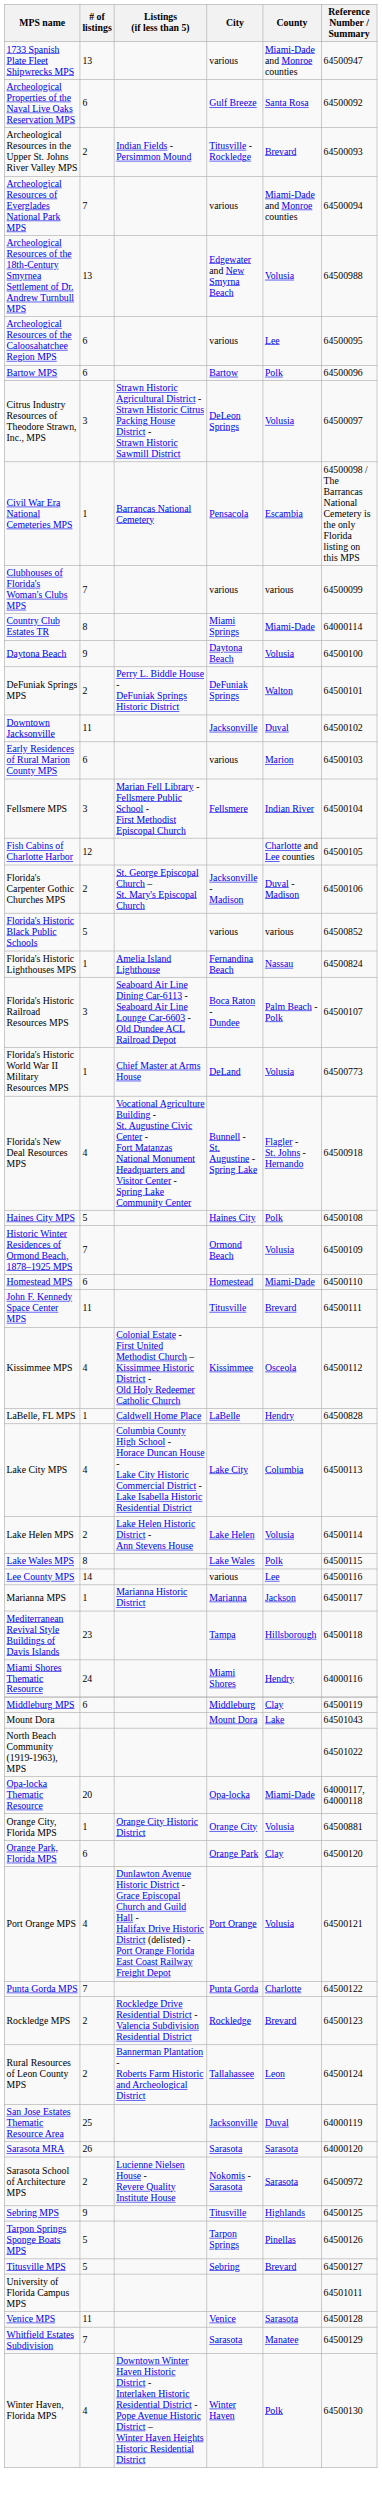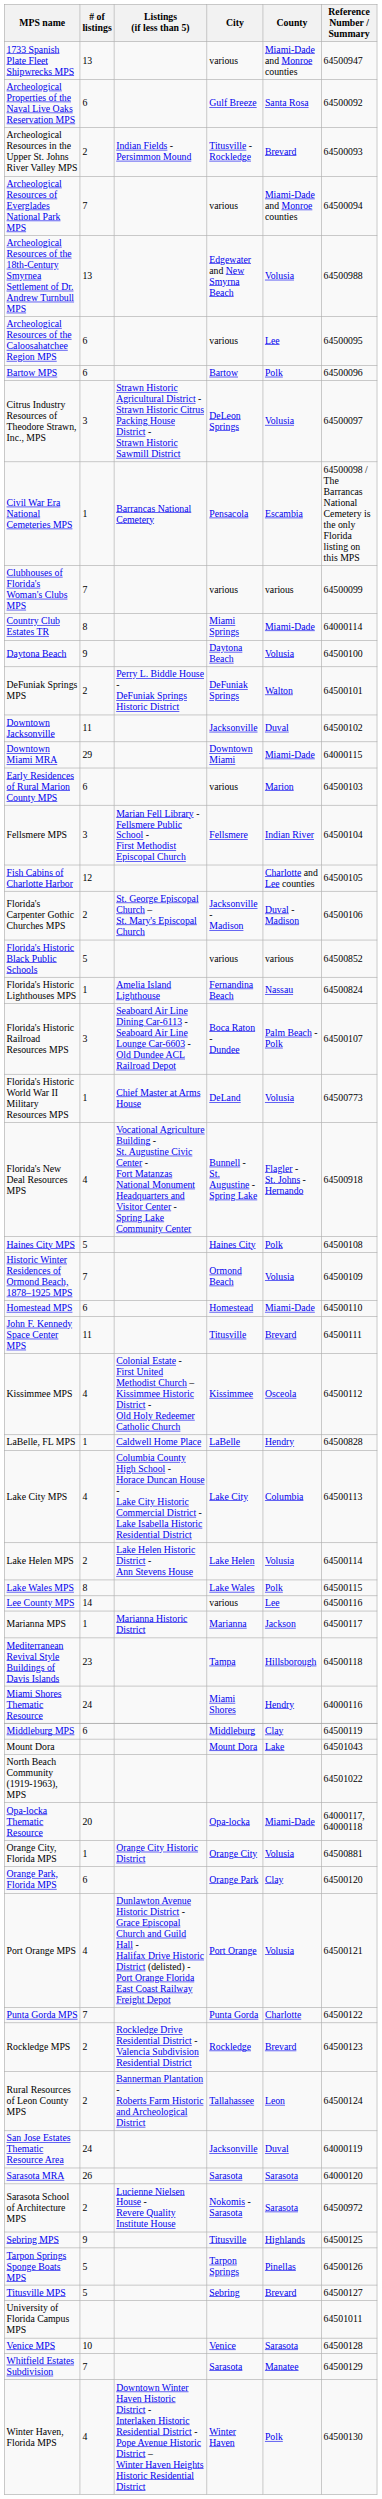 <table class="wikitable sortable" style="width:98%">
 <tr>
 <th><strong>MPS name</strong></th>
 <th width = 5%><strong># of<br>listings</strong></th>
 <th width = 25% class="unsortable"><strong>Listings<br>(if less than 5)</strong></th>
 <th><strong>City</strong></th>
 <th><strong>County</strong></th>
 <th><strong>Reference Number / Summary</strong></th>
 </tr>
 <tr>
 <td><a href='#'>1733 Spanish Plate Fleet Shipwrecks MPS</a></td>
 <td>13</td>
 <td></td>
 <td>various</td>
 <td><a href='#'>Miami-Dade</a> and <a href='#'>Monroe</a> counties</td>
 <td>64500947</td>
 </tr>
 <tr>
 <td><a href='#'>Archeological Properties of the Naval Live Oaks Reservation MPS</a></td>
 <td>6</td>
 <td></td>
 <td><a href='#'>Gulf Breeze</a></td>
 <td><a href='#'>Santa Rosa</a></td>
 <td>64500092</td>
 </tr>
 <tr>
 <td>Archeological Resources in the Upper St. Johns River Valley MPS</td>
 <td>2</td>
 <td><a href='#'>Indian Fields</a> -<br><a href='#'>Persimmon Mound</a></td>
 <td><a href='#'>Titusville</a> -<br><a href='#'>Rockledge</a></td>
 <td><a href='#'>Brevard</a></td>
 <td>64500093</td>
 </tr>
 <tr>
 <td><a href='#'>Archeological Resources of Everglades National Park MPS</a></td>
 <td>7</td>
 <td></td>
 <td>various</td>
 <td><a href='#'>Miami-Dade</a> and <a href='#'>Monroe</a> counties</td>
 <td>64500094</td>
 </tr>
 <tr>
 <td><a href='#'>Archeological Resources of the 18th-Century Smyrnea Settlement of Dr. Andrew Turnbull MPS</a></td>
 <td>13</td>
 <td></td>
 <td><a href='#'>Edgewater</a> and <a href='#'>New Smyrna Beach</a></td>
 <td><a href='#'>Volusia</a></td>
 <td>64500988</td>
 </tr>
 <tr>
 <td><a href='#'>Archeological Resources of the Caloosahatchee Region MPS</a></td>
 <td>6</td>
 <td></td>
 <td>various</td>
 <td><a href='#'>Lee</a></td>
 <td>64500095</td>
 </tr>
 <tr>
 <td><a href='#'>Bartow MPS</a></td>
 <td>6</td>
 <td></td>
 <td><a href='#'>Bartow</a></td>
 <td><a href='#'>Polk</a></td>
 <td>64500096</td>
 </tr>
 <tr>
 <td>Citrus Industry Resources of Theodore Strawn, Inc., MPS</td>
 <td>3</td>
 <td><a href='#'>Strawn Historic Agricultural District</a> -<br><a href='#'>Strawn Historic Citrus Packing House District</a> -<br><a href='#'>Strawn Historic Sawmill District</a></td>
 <td><a href='#'>DeLeon Springs</a></td>
 <td><a href='#'>Volusia</a></td>
 <td>64500097</td>
 </tr>
 <tr>
 <td><a href='#'>Civil War Era National Cemeteries MPS</a></td>
 <td>1</td>
 <td><a href='#'>Barrancas National Cemetery</a></td>
 <td><a href='#'>Pensacola</a></td>
 <td><a href='#'>Escambia</a></td>
 <td>64500098 / The Barrancas National Cemetery is the only Florida listing on this MPS</td>
 </tr>
 <tr>
 <td><a href='#'>Clubhouses of Florida's Woman's Clubs MPS</a></td>
 <td>7</td>
 <td></td>
 <td>various</td>
 <td>various</td>
 <td>64500099</td>
 </tr>
 <tr>
 <td><a href='#'>Country Club Estates TR</a></td>
 <td>8</td>
 <td></td>
 <td><a href='#'>Miami Springs</a></td>
 <td><a href='#'>Miami-Dade</a></td>
 <td>64000114</td>
 </tr>
 <tr>
 <td><a href='#'>Daytona Beach</a></td>
 <td>9</td>
 <td></td>
 <td><a href='#'>Daytona Beach</a></td>
 <td><a href='#'>Volusia</a></td>
 <td>64500100</td>
 </tr>
 <tr>
 <td>DeFuniak Springs MPS</td>
 <td>2</td>
 <td><a href='#'>Perry L. Biddle House</a> -<br><a href='#'>DeFuniak Springs Historic District</a></td>
 <td><a href='#'>DeFuniak Springs</a></td>
 <td><a href='#'>Walton</a></td>
 <td>64500101</td>
 </tr>
 <tr>
 <td><a href='#'>Downtown Jacksonville</a></td>
 <td>11</td>
 <td></td>
 <td><a href='#'>Jacksonville</a></td>
 <td><a href='#'>Duval</a></td>
 <td>64500102</td>
+</tr>
+<tr>
+<td><a href='#'>Downtown Miami MRA</a></td>
+<td>29</td>
+<td></td>
+<td><a href='#'>Downtown Miami</a></td>
+<td><a href='#'>Miami-Dade</a></td>
+<td>64000115</td>
 </tr>
 <tr>
 <td><a href='#'>Early Residences of Rural Marion County MPS</a></td>
 <td>6</td>
 <td></td>
 <td>various</td>
 <td><a href='#'>Marion</a></td>
 <td>64500103</td>
 </tr>
 <tr>
 <td>Fellsmere MPS</td>
 <td>3</td>
 <td><a href='#'>Marian Fell Library</a> -<br><a href='#'>Fellsmere Public School</a> -<br><a href='#'>First Methodist Episcopal Church</a></td>
 <td><a href='#'>Fellsmere</a></td>
 <td><a href='#'>Indian River</a></td>
 <td>64500104</td>
 </tr>
 <tr>
 <td><a href='#'>Fish Cabins of Charlotte Harbor</a></td>
 <td>12</td>
 <td></td>
 <td></td>
 <td><a href='#'>Charlotte</a> and <a href='#'>Lee</a> counties</td>
 <td>64500105</td>
 </tr>
 <tr>
 <td>Florida's Carpenter Gothic Churches MPS</td>
 <td>2</td>
 <td><a href='#'>St. George Episcopal Church</a> –<br><a href='#'>St. Mary's Episcopal Church</a></td>
 <td><a href='#'>Jacksonville</a> -<br><a href='#'>Madison</a></td>
 <td><a href='#'>Duval</a> -<br><a href='#'>Madison</a></td>
 <td>64500106</td>
 </tr>
 <tr>
 <td><a href='#'>Florida's Historic Black Public Schools</a></td>
 <td>5</td>
 <td></td>
 <td>various</td>
 <td>various</td>
 <td>64500852</td>
 </tr>
 <tr>
 <td>Florida's Historic Lighthouses MPS</td>
 <td>1</td>
 <td><a href='#'>Amelia Island Lighthouse</a></td>
 <td><a href='#'>Fernandina Beach</a></td>
 <td><a href='#'>Nassau</a></td>
 <td>64500824</td>
 </tr>
 <tr>
 <td>Florida's Historic Railroad Resources MPS</td>
 <td>3</td>
 <td><a href='#'>Seaboard Air Line Dining Car-6113</a> -<br><a href='#'>Seaboard Air Line Lounge Car-6603</a> -<br><a href='#'>Old Dundee ACL Railroad Depot</a></td>
 <td><a href='#'>Boca Raton</a> -<br><a href='#'>Dundee</a></td>
 <td><a href='#'>Palm Beach</a> -<br><a href='#'>Polk</a></td>
 <td>64500107</td>
 </tr>
 <tr>
 <td>Florida's Historic World War II Military Resources MPS</td>
 <td>1</td>
 <td><a href='#'>Chief Master at Arms House</a></td>
 <td><a href='#'>DeLand</a></td>
 <td><a href='#'>Volusia</a></td>
 <td>64500773</td>
 </tr>
 <tr>
 <td>Florida's New Deal Resources MPS</td>
 <td>4</td>
 <td><a href='#'>Vocational Agriculture Building</a> -<br><a href='#'>St. Augustine Civic Center</a> -<br><a href='#'>Fort Matanzas National Monument Headquarters and Visitor Center</a> -<br><a href='#'>Spring Lake Community Center</a></td>
 <td><a href='#'>Bunnell</a> -<br><a href='#'>St. Augustine</a> -<br><a href='#'>Spring Lake</a></td>
 <td><a href='#'>Flagler</a> -<br><a href='#'>St. Johns</a> -<br><a href='#'>Hernando</a></td>
 <td>64500918</td>
 </tr>
 <tr>
 <td><a href='#'>Haines City MPS</a></td>
 <td>5</td>
 <td></td>
 <td><a href='#'>Haines City</a></td>
 <td><a href='#'>Polk</a></td>
 <td>64500108</td>
 </tr>
 <tr>
 <td><a href='#'>Historic Winter Residences of Ormond Beach, 1878–1925 MPS</a></td>
 <td>7</td>
 <td></td>
 <td><a href='#'>Ormond Beach</a></td>
 <td><a href='#'>Volusia</a></td>
 <td>64500109</td>
 </tr>
 <tr>
 <td><a href='#'>Homestead MPS</a></td>
 <td>6</td>
 <td></td>
 <td><a href='#'>Homestead</a></td>
 <td><a href='#'>Miami-Dade</a></td>
 <td>64500110</td>
 </tr>
 <tr>
 <td><a href='#'>John F. Kennedy Space Center MPS</a></td>
 <td>11</td>
 <td></td>
 <td><a href='#'>Titusville</a></td>
 <td><a href='#'>Brevard</a></td>
 <td>64500111</td>
 </tr>
 <tr>
 <td>Kissimmee MPS</td>
 <td>4</td>
 <td><a href='#'>Colonial Estate</a> -<br><a href='#'>First United Methodist Church</a> –<br><a href='#'>Kissimmee Historic District</a> -<br><a href='#'>Old Holy Redeemer Catholic Church</a></td>
 <td><a href='#'>Kissimmee</a></td>
 <td><a href='#'>Osceola</a></td>
 <td>64500112</td>
 </tr>
 <tr>
 <td>LaBelle, FL MPS</td>
 <td>1</td>
 <td><a href='#'>Caldwell Home Place</a></td>
 <td><a href='#'>LaBelle</a></td>
 <td><a href='#'>Hendry</a></td>
 <td>64500828</td>
 </tr>
 <tr>
 <td>Lake City MPS</td>
 <td>4</td>
 <td><a href='#'>Columbia County High School</a> -<br><a href='#'>Horace Duncan House</a> -<br><a href='#'>Lake City Historic Commercial District</a> -<br><a href='#'>Lake Isabella Historic Residential District</a></td>
 <td><a href='#'>Lake City</a></td>
 <td><a href='#'>Columbia</a></td>
 <td>64500113</td>
 </tr>
 <tr>
 <td>Lake Helen MPS</td>
 <td>2</td>
 <td><a href='#'>Lake Helen Historic District</a> -<br><a href='#'>Ann Stevens House</a></td>
 <td><a href='#'>Lake Helen</a></td>
 <td><a href='#'>Volusia</a></td>
 <td>64500114</td>
 </tr>
 <tr>
 <td><a href='#'>Lake Wales MPS</a></td>
 <td>8</td>
 <td></td>
 <td><a href='#'>Lake Wales</a></td>
 <td><a href='#'>Polk</a></td>
 <td>64500115</td>
 </tr>
 <tr>
 <td><a href='#'>Lee County MPS</a></td>
 <td>14</td>
 <td></td>
 <td>various</td>
 <td><a href='#'>Lee</a></td>
 <td>64500116</td>
 </tr>
 <tr>
 <td>Marianna MPS</td>
 <td>1</td>
 <td><a href='#'>Marianna Historic District</a></td>
 <td><a href='#'>Marianna</a></td>
 <td><a href='#'>Jackson</a></td>
 <td>64500117</td>
 </tr>
 <tr>
 <td><a href='#'>Mediterranean Revival Style Buildings of Davis Islands</a></td>
 <td>23</td>
 <td></td>
 <td><a href='#'>Tampa</a></td>
 <td><a href='#'>Hillsborough</a></td>
 <td>64500118</td>
 </tr>
 <tr>
 <td><a href='#'>Miami Shores Thematic Resource</a></td>
 <td>24</td>
 <td></td>
 <td><a href='#'>Miami Shores</a></td>
 <td><a href='#'>Hendry</a></td>
 <td>64000116</td>
 </tr>
 <tr>
 </tr>
 <tr>
 <td><a href='#'>Middleburg MPS</a></td>
 <td>6</td>
 <td></td>
 <td><a href='#'>Middleburg</a></td>
 <td><a href='#'>Clay</a></td>
 <td>64500119</td>
 </tr>
 <tr>
 <td>Mount Dora</td>
 <td></td>
 <td></td>
 <td><a href='#'>Mount Dora</a></td>
 <td><a href='#'>Lake</a></td>
 <td>64501043</td>
 </tr>
 <tr>
 <td>North Beach Community (1919-1963), MPS</td>
 <td></td>
 <td></td>
 <td></td>
 <td></td>
 <td>64501022</td>
 </tr>
 <tr>
 <td><a href='#'>Opa-locka Thematic Resource</a></td>
 <td>20</td>
 <td></td>
 <td><a href='#'>Opa-locka</a></td>
 <td><a href='#'>Miami-Dade</a></td>
 <td>64000117, 64000118</td>
 </tr>
 <tr>
 <td>Orange City, Florida MPS</td>
 <td>1</td>
 <td><a href='#'>Orange City Historic District</a></td>
 <td><a href='#'>Orange City</a></td>
 <td><a href='#'>Volusia</a></td>
 <td>64500881</td>
 </tr>
 <tr>
 <td><a href='#'>Orange Park, Florida MPS</a></td>
 <td>6</td>
 <td></td>
 <td><a href='#'>Orange Park</a></td>
 <td><a href='#'>Clay</a></td>
 <td>64500120</td>
 </tr>
 <tr>
 <td>Port Orange MPS</td>
 <td>4</td>
 <td><a href='#'>Dunlawton Avenue Historic District</a> -<br><a href='#'>Grace Episcopal Church and Guild Hall</a> -<br><a href='#'>Halifax Drive Historic District</a> (delisted) -<br><a href='#'>Port Orange Florida East Coast Railway Freight Depot</a></td>
 <td><a href='#'>Port Orange</a></td>
 <td><a href='#'>Volusia</a></td>
 <td>64500121</td>
 </tr>
 <tr>
 <td><a href='#'>Punta Gorda MPS</a></td>
 <td>7</td>
 <td></td>
 <td><a href='#'>Punta Gorda</a></td>
 <td><a href='#'>Charlotte</a></td>
 <td>64500122</td>
 </tr>
 <tr>
 <td>Rockledge MPS</td>
 <td>2</td>
 <td><a href='#'>Rockledge Drive Residential District</a> -<br><a href='#'>Valencia Subdivision Residential District</a></td>
 <td><a href='#'>Rockledge</a></td>
 <td><a href='#'>Brevard</a></td>
 <td>64500123</td>
 </tr>
 <tr>
 <td>Rural Resources of Leon County MPS</td>
 <td>2</td>
 <td><a href='#'>Bannerman Plantation</a> -<br><a href='#'>Roberts Farm Historic and Archeological District</a></td>
 <td><a href='#'>Tallahassee</a></td>
 <td><a href='#'>Leon</a></td>
 <td>64500124</td>
 </tr>
 <tr>
 <td><a href='#'>San Jose Estates Thematic Resource Area</a></td>
-<td>25</td>
+<td>24</td>
 <td></td>
 <td><a href='#'>Jacksonville</a></td>
 <td><a href='#'>Duval</a></td>
 <td>64000119</td>
 </tr>
 <tr>
 <td><a href='#'>Sarasota MRA</a></td>
 <td>26</td>
 <td></td>
 <td><a href='#'>Sarasota</a></td>
 <td><a href='#'>Sarasota</a></td>
 <td>64000120</td>
 </tr>
 <tr>
 <td>Sarasota School of Architecture MPS</td>
 <td>2</td>
 <td><a href='#'>Lucienne Nielsen House</a> -<br><a href='#'>Revere Quality Institute House</a></td>
 <td><a href='#'>Nokomis</a> -<br><a href='#'>Sarasota</a></td>
 <td><a href='#'>Sarasota</a></td>
 <td>64500972</td>
 </tr>
 <tr>
 <td><a href='#'>Sebring MPS</a></td>
 <td>9</td>
 <td></td>
 <td><a href='#'>Titusville</a></td>
 <td><a href='#'>Highlands</a></td>
 <td>64500125</td>
 </tr>
 <tr>
 <td><a href='#'>Tarpon Springs Sponge Boats MPS</a></td>
 <td>5</td>
 <td></td>
 <td><a href='#'>Tarpon Springs</a></td>
 <td><a href='#'>Pinellas</a></td>
 <td>64500126</td>
 </tr>
 <tr>
 <td><a href='#'>Titusville MPS</a></td>
 <td>5</td>
 <td></td>
 <td><a href='#'>Sebring</a></td>
 <td><a href='#'>Brevard</a></td>
 <td>64500127</td>
 </tr>
 <tr>
 <td>University of Florida Campus MPS</td>
 <td></td>
 <td></td>
 <td></td>
 <td></td>
 <td>64501011</td>
 </tr>
 <tr>
 <td><a href='#'>Venice MPS</a></td>
-<td>11</td>
+<td>10</td>
 <td></td>
 <td><a href='#'>Venice</a></td>
 <td><a href='#'>Sarasota</a></td>
 <td>64500128</td>
 </tr>
 <tr>
 <td><a href='#'>Whitfield Estates Subdivision</a></td>
 <td>7</td>
 <td></td>
 <td><a href='#'>Sarasota</a></td>
 <td><a href='#'>Manatee</a></td>
 <td>64500129</td>
 </tr>
 <tr>
 <td>Winter Haven, Florida MPS</td>
 <td>4</td>
 <td><a href='#'>Downtown Winter Haven Historic District</a> -<br><a href='#'>Interlaken Historic Residential District</a> -<br><a href='#'>Pope Avenue Historic District</a> –<br><a href='#'>Winter Haven Heights Historic Residential District</a></td>
 <td><a href='#'>Winter Haven</a></td>
 <td><a href='#'>Polk</a></td>
 <td>64500130</td>
 </tr>
 </table>
